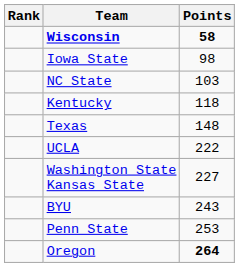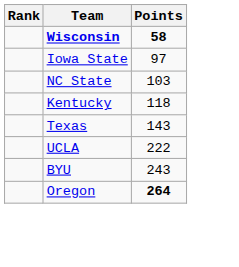 <table class="wikitable sortable" style="text-align:center">
 <tr>
 <th>Rank</th>
 <th>Team</th>
 <th>Points</th>
 </tr>
 <tr>
 <td></td>
 <td align=left><strong><a href='#'>Wisconsin</a></strong></td>
 <td><strong>58</strong></td>
 </tr>
 <tr>
 <td></td>
 <td align=left><a href='#'>Iowa State</a></td>
-<td>98</td>
+<td>97</td>
 </tr>
 <tr>
 <td></td>
 <td align=left><a href='#'>NC State</a></td>
 <td>103</td>
 </tr>
 <tr>
 <td></td>
 <td align=left><a href='#'>Kentucky</a></td>
 <td>118</td>
 </tr>
 <tr>
 <td></td>
 <td align=left><a href='#'>Texas</a></td>
-<td>148</td>
+<td>143</td>
 </tr>
 <tr>
 <td></td>
 <td align=left><a href='#'>UCLA</a></td>
 <td>222</td>
 </tr>
 <tr>
 <td></td>
-<td align=left><a href='#'>Washington State</a><br><a href='#'>Kansas State</a></td>
-<td>227</td>
-</tr>
-<tr>
-<td></td>
 <td align=left><a href='#'>BYU</a></td>
 <td>243</td>
-</tr>
-<tr>
-<td></td>
-<td align=left><a href='#'>Penn State</a></td>
-<td>253</td>
 </tr>
 <tr>
 <td></td>
 <td align=left><a href='#'>Oregon</a></td>
 <td><strong>264</strong></td>
 </tr>
 </table>
